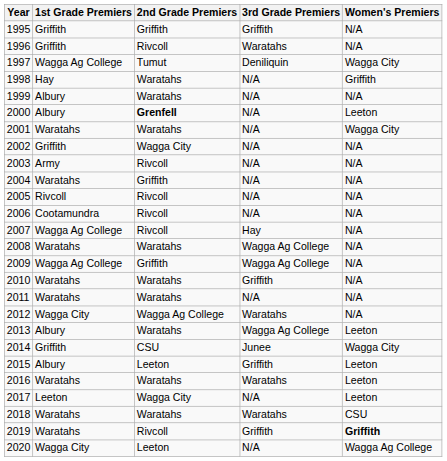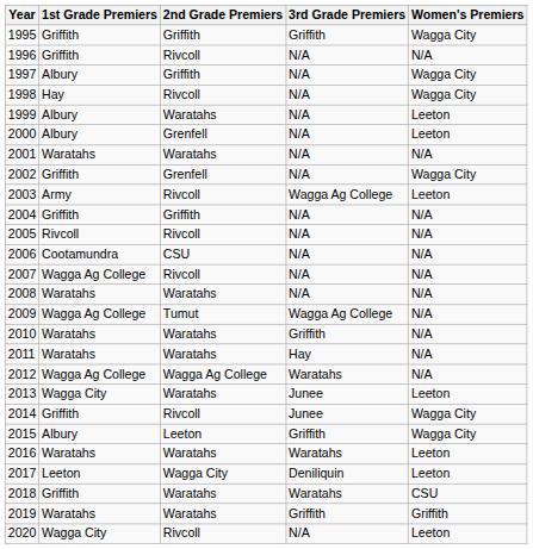 <table class="wikitable">
 <tr>
 <th>Year</th>
 <th>1st Grade Premiers</th>
 <th>2nd Grade Premiers</th>
 <th>3rd Grade Premiers</th>
 <th>Women's Premiers</th>
 </tr>
 <tr>
 <td>1995</td>
 <td>Griffith</td>
 <td>Griffith</td>
 <td>Griffith</td>
-<td>N/A</td>
+<td>Wagga City</td>
 </tr>
 <tr>
 <td>1996</td>
 <td>Griffith</td>
 <td>Rivcoll</td>
-<td>Waratahs</td>
+<td>N/A</td>
 <td>N/A</td>
 </tr>
 <tr>
 <td>1997</td>
-<td>Wagga Ag College</td>
-<td>Tumut</td>
-<td>Deniliquin</td>
+<td>Albury</td>
+<td>Griffith</td>
+<td>N/A</td>
 <td>Wagga City</td>
 </tr>
 <tr>
 <td>1998</td>
 <td>Hay</td>
-<td>Waratahs</td>
+<td>Rivcoll</td>
 <td>N/A</td>
-<td>Griffith</td>
+<td>Wagga City</td>
 </tr>
 <tr>
 <td>1999</td>
 <td>Albury</td>
 <td>Waratahs</td>
 <td>N/A</td>
-<td>N/A</td>
+<td>Leeton</td>
 </tr>
 <tr>
 <td>2000</td>
 <td>Albury</td>
-<td><strong>Grenfell</strong></td>
+<td>Grenfell</td>
 <td>N/A</td>
 <td>Leeton</td>
 </tr>
 <tr>
 <td>2001</td>
 <td>Waratahs</td>
 <td>Waratahs</td>
 <td>N/A</td>
-<td>Wagga City</td>
+<td>N/A</td>
 </tr>
 <tr>
 <td>2002</td>
 <td>Griffith</td>
+<td>Grenfell</td>
+<td>N/A</td>
 <td>Wagga City</td>
-<td>N/A</td>
-<td>N/A</td>
 </tr>
 <tr>
 <td>2003</td>
 <td>Army</td>
 <td>Rivcoll</td>
-<td>N/A</td>
-<td>N/A</td>
+<td>Wagga Ag College</td>
+<td>Leeton</td>
 </tr>
 <tr>
 <td>2004</td>
-<td>Waratahs</td>
+<td>Griffith</td>
 <td>Griffith</td>
 <td>N/A</td>
 <td>N/A</td>
 </tr>
 <tr>
 <td>2005</td>
 <td>Rivcoll</td>
 <td>Rivcoll</td>
 <td>N/A</td>
 <td>N/A</td>
 </tr>
 <tr>
 <td>2006</td>
 <td>Cootamundra</td>
-<td>Rivcoll</td>
+<td>CSU</td>
 <td>N/A</td>
 <td>N/A</td>
 </tr>
 <tr>
 <td>2007</td>
 <td>Wagga Ag College</td>
 <td>Rivcoll</td>
-<td>Hay</td>
+<td>N/A</td>
 <td>N/A</td>
 </tr>
 <tr>
 <td>2008</td>
 <td>Waratahs</td>
 <td>Waratahs</td>
-<td>Wagga Ag College</td>
+<td>N/A</td>
 <td>N/A</td>
 </tr>
 <tr>
 <td>2009</td>
 <td>Wagga Ag College</td>
-<td>Griffith</td>
+<td>Tumut</td>
 <td>Wagga Ag College</td>
 <td>N/A</td>
 </tr>
 <tr>
 <td>2010</td>
 <td>Waratahs</td>
 <td>Waratahs</td>
 <td>Griffith</td>
 <td>N/A</td>
 </tr>
 <tr>
 <td>2011</td>
 <td>Waratahs</td>
 <td>Waratahs</td>
-<td>N/A</td>
+<td>Hay</td>
 <td>N/A</td>
 </tr>
 <tr>
 <td>2012</td>
-<td>Wagga City</td>
+<td>Wagga Ag College</td>
 <td>Wagga Ag College</td>
 <td>Waratahs</td>
 <td>N/A</td>
 </tr>
 <tr>
 <td>2013</td>
-<td>Albury</td>
+<td>Wagga City</td>
 <td>Waratahs</td>
-<td>Wagga Ag College</td>
+<td>Junee</td>
 <td>Leeton</td>
 </tr>
 <tr>
 <td>2014</td>
 <td>Griffith</td>
-<td>CSU</td>
+<td>Rivcoll</td>
 <td>Junee</td>
 <td>Wagga City</td>
 </tr>
 <tr>
 <td>2015</td>
 <td>Albury</td>
 <td>Leeton</td>
 <td>Griffith</td>
-<td>Leeton</td>
+<td>Wagga City</td>
 </tr>
 <tr>
 <td>2016</td>
 <td>Waratahs</td>
 <td>Waratahs</td>
 <td>Waratahs</td>
 <td>Leeton</td>
 </tr>
 <tr>
 <td>2017</td>
 <td>Leeton</td>
 <td>Wagga City</td>
-<td>N/A</td>
+<td>Deniliquin</td>
 <td>Leeton</td>
 </tr>
 <tr>
 <td>2018</td>
-<td>Waratahs</td>
+<td>Griffith</td>
 <td>Waratahs</td>
 <td>Waratahs</td>
 <td>CSU</td>
 </tr>
 <tr>
 <td>2019</td>
 <td>Waratahs</td>
-<td>Rivcoll</td>
+<td>Waratahs</td>
 <td>Griffith</td>
-<td><strong>Griffith</strong></td>
+<td>Griffith</td>
 </tr>
 <tr>
 <td>2020</td>
 <td>Wagga City</td>
+<td>Rivcoll</td>
+<td>N/A</td>
 <td>Leeton</td>
-<td>N/A</td>
-<td>Wagga Ag College</td>
 </tr>
 </table>
